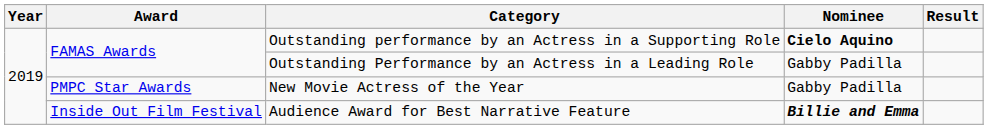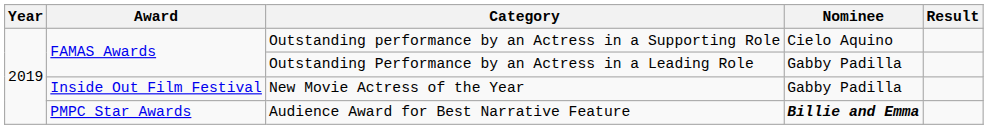 <table class="wikitable">
 <tr>
 <th>Year</th>
 <th>Award</th>
 <th>Category</th>
 <th>Nominee</th>
 <th>Result</th>
 </tr>
 <tr>
 <td rowspan="4">2019</td>
 <td rowspan="2"><a href='#'>FAMAS Awards</a></td>
 <td>Outstanding performance by an Actress in a Supporting Role</td>
-<td><strong>Cielo Aquino</strong></td>
+<td>Cielo Aquino</td>
 <td></td>
 </tr>
 <tr>
 <td>Outstanding Performance by an Actress in a Leading Role</td>
 <td>Gabby Padilla</td>
 <td></td>
 </tr>
 <tr>
-<td><a href='#'>PMPC Star Awards</a></td>
+<td><a href='#'>Inside Out Film Festival</a></td>
 <td>New Movie Actress of the Year</td>
 <td>Gabby Padilla</td>
 <td></td>
 </tr>
 <tr>
-<td><a href='#'>Inside Out Film Festival</a></td>
+<td><a href='#'>PMPC Star Awards</a></td>
 <td>Audience Award for Best Narrative Feature</td>
 <td><strong><em>Billie and Emma</em></strong></td>
 <td></td>
 </tr>
 </table>
